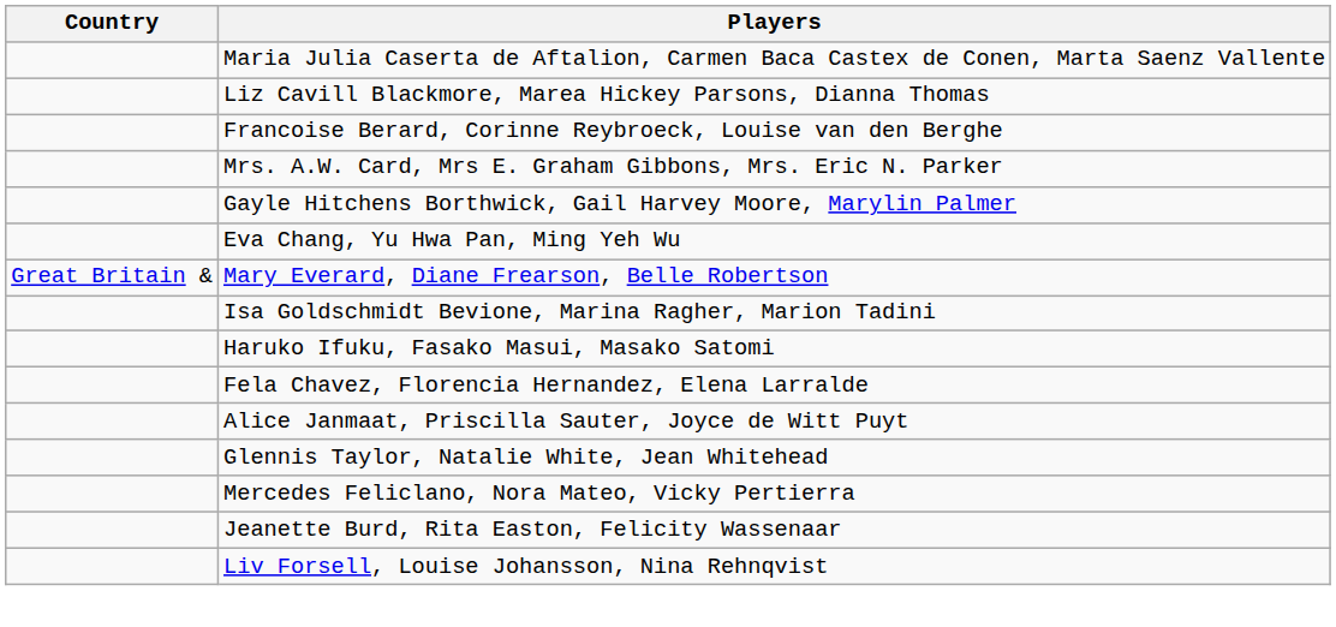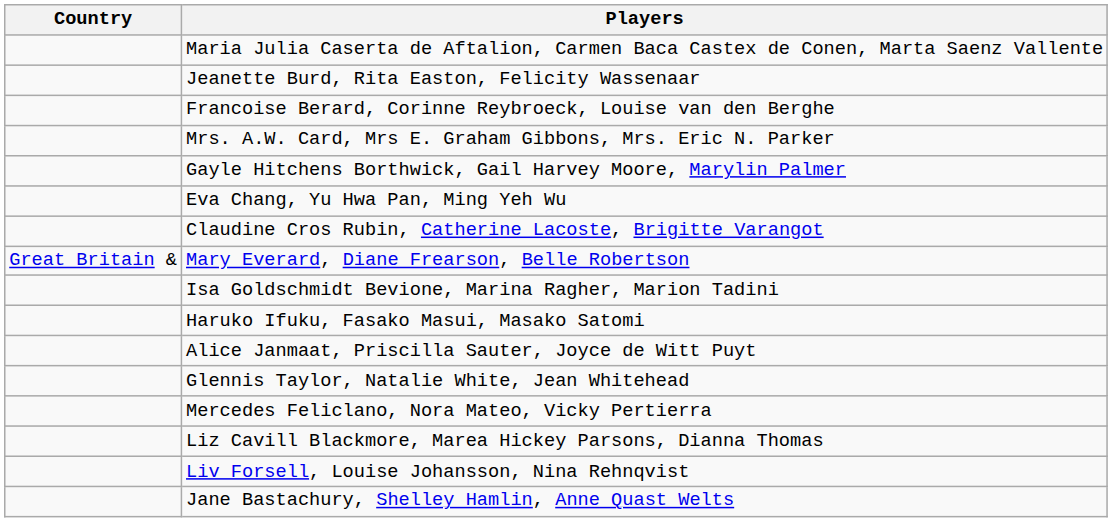 <table class="wikitable" style="font-size:95%;">
 <tr>
 <th>Country</th>
 <th>Players</th>
 </tr>
 <tr>
 <td></td>
 <td>Maria Julia Caserta de Aftalion, Carmen Baca Castex de Conen, Marta Saenz Vallente</td>
 </tr>
 <tr>
 <td></td>
-<td>Liz Cavill Blackmore, Marea Hickey Parsons, Dianna Thomas</td>
+<td>Jeanette Burd, Rita Easton, Felicity Wassenaar</td>
 </tr>
 <tr>
 <td></td>
 <td>Francoise Berard, Corinne Reybroeck, Louise van den Berghe</td>
 </tr>
 <tr>
 <td></td>
 <td>Mrs. A.W. Card, Mrs E. Graham Gibbons, Mrs. Eric N. Parker</td>
 </tr>
 <tr>
 <td></td>
 <td>Gayle Hitchens Borthwick, Gail Harvey Moore, <a href='#'>Marylin Palmer</a></td>
 </tr>
 <tr>
 <td></td>
 <td>Eva Chang, Yu Hwa Pan, Ming Yeh Wu</td>
 </tr>
 <tr>
+<td></td>
+<td>Claudine Cros Rubin, <a href='#'>Catherine Lacoste</a>, <a href='#'>Brigitte Varangot</a></td>
+</tr>
+<tr>
 <td> <a href='#'>Great Britain</a> &<br></td>
 <td><a href='#'>Mary Everard</a>, <a href='#'>Diane Frearson</a>, <a href='#'>Belle Robertson</a></td>
 </tr>
 <tr>
 <td></td>
 <td>Isa Goldschmidt Bevione, Marina Ragher, Marion Tadini</td>
 </tr>
 <tr>
 <td></td>
 <td>Haruko Ifuku, Fasako Masui, Masako Satomi</td>
-</tr>
-<tr>
-<td></td>
-<td>Fela Chavez, Florencia Hernandez, Elena Larralde</td>
 </tr>
 <tr>
 <td></td>
 <td>Alice Janmaat, Priscilla Sauter, Joyce de Witt Puyt</td>
 </tr>
 <tr>
 <td></td>
 <td>Glennis Taylor, Natalie White, Jean Whitehead</td>
 </tr>
 <tr>
 <td></td>
 <td>Mercedes Feliclano, Nora Mateo, Vicky Pertierra</td>
 </tr>
 <tr>
 <td></td>
-<td>Jeanette Burd, Rita Easton, Felicity Wassenaar</td>
+<td>Liz Cavill Blackmore, Marea Hickey Parsons, Dianna Thomas</td>
 </tr>
 <tr>
 <td></td>
 <td><a href='#'>Liv Forsell</a>, Louise Johansson, Nina Rehnqvist</td>
 </tr>
+<tr>
+<td></td>
+<td>Jane Bastachury, <a href='#'>Shelley Hamlin</a>, <a href='#'>Anne Quast Welts</a></td>
+</tr>
 </table>
